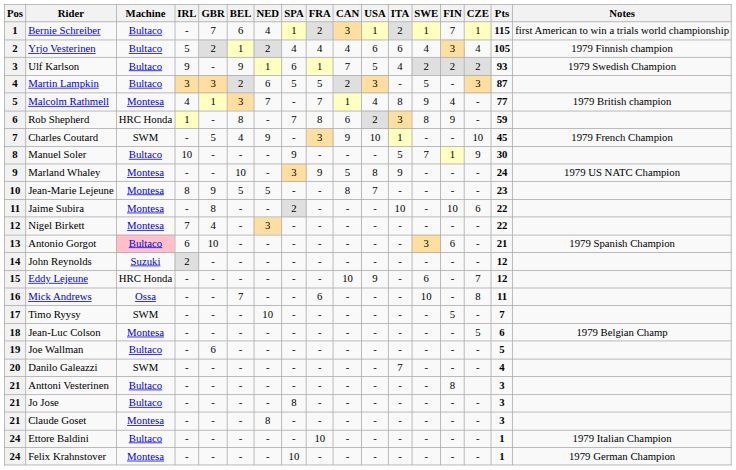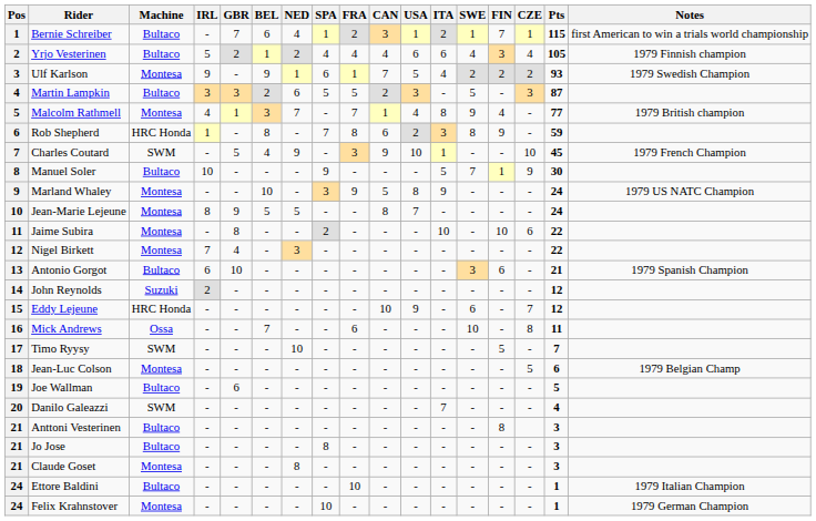 <table class="wikitable" style="font-size: 85%; text-align:center">
 <tr valign="top">
 <th valign="middle">Pos</th>
 <th valign="middle">Rider</th>
 <th valign="middle">Machine</th>
 <th>IRL<br></th>
 <th>GBR<br></th>
 <th>BEL<br></th>
 <th>NED<br></th>
 <th>SPA<br></th>
 <th>FRA<br></th>
 <th>CAN<br></th>
 <th>USA<br></th>
 <th>ITA<br></th>
 <th>SWE<br></th>
 <th>FIN<br></th>
 <th>CZE<br></th>
 <th valign="middle">Pts</th>
 <th>Notes</th>
 </tr>
 <tr>
 <th>1</th>
 <td align="left"> <a href='#'>Bernie Schreiber</a></td>
 <td><a href='#'>Bultaco</a></td>
 <td>-</td>
 <td>7</td>
 <td>6</td>
 <td>4</td>
 <td style="background:#ffffbf;">1</td>
 <td style="background:#dfdfdf;">2</td>
 <td style="background:#ffdf9f;">3</td>
 <td style="background:#ffffbf;">1</td>
 <td style="background:#dfdfdf;">2</td>
 <td style="background:#ffffbf;">1</td>
 <td>7</td>
 <td style="background:#ffffbf;">1</td>
 <td><strong>115</strong></td>
 <td>first American to win a trials world championship</td>
 </tr>
 <tr>
 <th>2</th>
 <td align="left"> <a href='#'>Yrjo Vesterinen</a></td>
 <td><a href='#'>Bultaco</a></td>
 <td>5</td>
 <td style="background:#dfdfdf;">2</td>
 <td style="background:#ffffbf;">1</td>
 <td style="background:#dfdfdf;">2</td>
 <td>4</td>
 <td>4</td>
 <td>4</td>
 <td>6</td>
 <td>6</td>
 <td>4</td>
 <td style="background:#ffdf9f;">3</td>
 <td>4</td>
 <td><strong>105</strong></td>
 <td>1979 Finnish champion</td>
 </tr>
 <tr>
 <th>3</th>
 <td align="left"> Ulf Karlson</td>
-<td><a href='#'>Bultaco</a></td>
+<td><a href='#'>Montesa</a></td>
 <td>9</td>
 <td>-</td>
 <td>9</td>
 <td style="background:#ffffbf;">1</td>
 <td>6</td>
 <td style="background:#ffffbf;">1</td>
 <td>7</td>
 <td>5</td>
 <td>4</td>
 <td style="background:#dfdfdf;">2</td>
 <td style="background:#dfdfdf;">2</td>
 <td style="background:#dfdfdf;">2</td>
 <td><strong>93</strong></td>
 <td>1979 Swedish Champion</td>
 </tr>
 <tr>
 <th>4</th>
 <td align="left"> <a href='#'>Martin Lampkin</a></td>
 <td><a href='#'>Bultaco</a></td>
 <td style="background:#ffdf9f;">3</td>
 <td style="background:#ffdf9f;">3</td>
 <td style="background:#dfdfdf;">2</td>
 <td>6</td>
 <td>5</td>
 <td>5</td>
 <td style="background:#dfdfdf;">2</td>
 <td style="background:#ffdf9f;">3</td>
 <td>-</td>
 <td>5</td>
 <td>-</td>
 <td style="background:#ffdf9f;">3</td>
 <td><strong>87</strong></td>
 <td></td>
 </tr>
 <tr>
 <th>5</th>
 <td align="left"> <a href='#'>Malcolm Rathmell</a></td>
 <td><a href='#'>Montesa</a></td>
 <td>4</td>
 <td style="background:#ffffbf;">1</td>
 <td style="background:#ffdf9f;">3</td>
 <td>7</td>
 <td>-</td>
 <td>7</td>
 <td style="background:#ffffbf;">1</td>
 <td>4</td>
 <td>8</td>
 <td>9</td>
 <td>4</td>
 <td>-</td>
 <td><strong>77</strong></td>
 <td>1979 British champion</td>
 </tr>
 <tr>
 <th>6</th>
 <td align="left"> Rob Shepherd</td>
 <td>HRC Honda</td>
 <td style="background:#ffffbf;">1</td>
 <td>-</td>
 <td>8</td>
 <td>-</td>
 <td>7</td>
 <td>8</td>
 <td>6</td>
 <td style="background:#dfdfdf;">2</td>
 <td style="background:#ffdf9f;">3</td>
 <td>8</td>
 <td>9</td>
 <td>-</td>
 <td><strong>59</strong></td>
 <td></td>
 </tr>
 <tr>
 <th>7</th>
 <td align="left"> Charles Coutard</td>
 <td>SWM</td>
 <td>-</td>
 <td>5</td>
 <td>4</td>
 <td>9</td>
 <td>-</td>
 <td style="background:#ffdf9f;">3</td>
 <td>9</td>
 <td>10</td>
 <td style="background:#ffffbf;">1</td>
 <td>-</td>
 <td>-</td>
 <td>10</td>
 <td><strong>45</strong></td>
 <td>1979 French Champion</td>
 </tr>
 <tr>
 <th>8</th>
 <td align="left"> Manuel Soler</td>
 <td><a href='#'>Bultaco</a></td>
 <td>10</td>
 <td>-</td>
 <td>-</td>
 <td>-</td>
 <td>9</td>
 <td>-</td>
 <td>-</td>
 <td>-</td>
 <td>5</td>
 <td>7</td>
 <td style="background:#ffffbf;">1</td>
 <td>9</td>
 <td><strong>30</strong></td>
 <td></td>
 </tr>
 <tr>
 <th>9</th>
 <td align="left"> Marland Whaley</td>
 <td><a href='#'>Montesa</a></td>
 <td>-</td>
 <td>-</td>
 <td>10</td>
 <td>-</td>
 <td style="background:#ffdf9f;">3</td>
 <td>9</td>
 <td>5</td>
 <td>8</td>
 <td>9</td>
 <td>-</td>
 <td>-</td>
 <td>-</td>
 <td><strong>24</strong></td>
 <td>1979 US NATC Champion</td>
 </tr>
 <tr>
 <th>10</th>
 <td align="left"> Jean-Marie Lejeune</td>
 <td><a href='#'>Montesa</a></td>
 <td>8</td>
 <td>9</td>
 <td>5</td>
 <td>5</td>
 <td>-</td>
 <td>-</td>
 <td>8</td>
 <td>7</td>
 <td>-</td>
 <td>-</td>
 <td>-</td>
 <td>-</td>
-<td><strong>23</strong></td>
+<td><strong>24</strong></td>
 <td></td>
 </tr>
 <tr>
 <th>11</th>
 <td align="left"> Jaime Subira</td>
 <td><a href='#'>Montesa</a></td>
 <td>-</td>
 <td>8</td>
 <td>-</td>
 <td>-</td>
 <td style="background:#dfdfdf;">2</td>
 <td>-</td>
 <td>-</td>
 <td>-</td>
 <td>10</td>
 <td>-</td>
 <td>10</td>
 <td>6</td>
 <td><strong>22</strong></td>
 <td></td>
 </tr>
 <tr>
 <th>12</th>
 <td align="left"> Nigel Birkett</td>
 <td><a href='#'>Montesa</a></td>
 <td>7</td>
 <td>4</td>
 <td>-</td>
 <td style="background:#ffdf9f;">3</td>
 <td>-</td>
 <td>-</td>
 <td>-</td>
 <td>-</td>
 <td>-</td>
 <td>-</td>
 <td>-</td>
 <td>-</td>
 <td><strong>22</strong></td>
 <td></td>
 </tr>
 <tr>
 <th>13</th>
 <td align="left"> Antonio Gorgot</td>
-<td style="background: pink;"><a href='#'>Bultaco</a></td>
+<td><a href='#'>Bultaco</a></td>
 <td>6</td>
 <td>10</td>
 <td>-</td>
 <td>-</td>
 <td>-</td>
 <td>-</td>
 <td>-</td>
 <td>-</td>
 <td>-</td>
 <td style="background:#ffdf9f;">3</td>
 <td>6</td>
 <td>-</td>
 <td><strong>21</strong></td>
 <td>1979 Spanish Champion</td>
 </tr>
 <tr>
 <th>14</th>
 <td align="left"> John Reynolds</td>
 <td><a href='#'>Suzuki</a></td>
 <td style="background:#dfdfdf;">2</td>
 <td>-</td>
 <td>-</td>
 <td>-</td>
 <td>-</td>
 <td>-</td>
 <td>-</td>
 <td>-</td>
 <td>-</td>
 <td>-</td>
 <td>-</td>
 <td>-</td>
 <td><strong>12</strong></td>
 <td></td>
 </tr>
 <tr>
 <th>15</th>
 <td align="left"> <a href='#'>Eddy Lejeune</a></td>
 <td>HRC Honda</td>
 <td>-</td>
 <td>-</td>
 <td>-</td>
 <td>-</td>
 <td>-</td>
 <td>-</td>
 <td>10</td>
 <td>9</td>
 <td>-</td>
 <td>6</td>
 <td>-</td>
 <td>7</td>
 <td><strong>12</strong></td>
 <td></td>
 </tr>
 <tr>
 <th>16</th>
 <td align="left"> <a href='#'>Mick Andrews</a></td>
 <td><a href='#'>Ossa</a></td>
 <td>-</td>
 <td>-</td>
 <td>7</td>
 <td>-</td>
 <td>-</td>
 <td>6</td>
 <td>-</td>
 <td>-</td>
 <td>-</td>
 <td>10</td>
 <td>-</td>
 <td>8</td>
 <td><strong>11</strong></td>
 <td></td>
 </tr>
 <tr>
 <th>17</th>
 <td align="left"> Timo Ryysy</td>
 <td>SWM</td>
 <td>-</td>
 <td>-</td>
 <td>-</td>
 <td>10</td>
 <td>-</td>
 <td>-</td>
 <td>-</td>
 <td>-</td>
 <td>-</td>
 <td>-</td>
 <td>5</td>
 <td>-</td>
 <td><strong>7</strong></td>
 <td></td>
 </tr>
 <tr>
 <th>18</th>
 <td align="left"> Jean-Luc Colson</td>
 <td><a href='#'>Montesa</a></td>
 <td>-</td>
 <td>-</td>
 <td>-</td>
 <td>-</td>
 <td>-</td>
 <td>-</td>
 <td>-</td>
 <td>-</td>
 <td>-</td>
 <td>-</td>
 <td>-</td>
 <td>5</td>
 <td><strong>6</strong></td>
 <td>1979 Belgian Champ</td>
 </tr>
 <tr>
 <th>19</th>
 <td align="left"> Joe Wallman</td>
 <td><a href='#'>Bultaco</a></td>
 <td>-</td>
 <td>6</td>
 <td>-</td>
 <td>-</td>
 <td>-</td>
 <td>-</td>
 <td>-</td>
 <td>-</td>
 <td>-</td>
 <td>-</td>
 <td>-</td>
 <td>-</td>
 <td><strong>5</strong></td>
 <td></td>
 </tr>
 <tr>
 <th>20</th>
 <td align="left"> Danilo Galeazzi</td>
 <td>SWM</td>
 <td>-</td>
 <td>-</td>
 <td>-</td>
 <td>-</td>
 <td>-</td>
 <td>-</td>
 <td>-</td>
 <td>-</td>
 <td>7</td>
 <td>-</td>
 <td>-</td>
 <td>-</td>
 <td><strong>4</strong></td>
 <td></td>
 </tr>
 <tr>
 <th>21</th>
 <td align="left"> Anttoni Vesterinen</td>
 <td><a href='#'>Bultaco</a></td>
 <td>-</td>
 <td>-</td>
 <td>-</td>
 <td>-</td>
 <td>-</td>
 <td>-</td>
 <td>-</td>
 <td>-</td>
 <td>-</td>
 <td>-</td>
 <td>8</td>
 <td></td>
 <td><strong>3</strong></td>
 <td></td>
 </tr>
 <tr>
 <th>21</th>
 <td align="left"> Jo Jose</td>
 <td><a href='#'>Bultaco</a></td>
 <td>-</td>
 <td>-</td>
 <td>-</td>
 <td>-</td>
 <td>8</td>
 <td>-</td>
 <td>-</td>
 <td>-</td>
 <td>-</td>
 <td>-</td>
 <td>-</td>
 <td>-</td>
 <td><strong>3</strong></td>
 <td></td>
 </tr>
 <tr>
 <th>21</th>
 <td align="left"> Claude Goset</td>
 <td><a href='#'>Montesa</a></td>
 <td>-</td>
 <td>-</td>
 <td>-</td>
 <td>8</td>
 <td>-</td>
 <td>-</td>
 <td>-</td>
 <td>-</td>
 <td>-</td>
 <td>-</td>
 <td>-</td>
 <td>-</td>
 <td><strong>3</strong></td>
 <td></td>
 </tr>
 <tr>
 <th>24</th>
 <td align="left"> Ettore Baldini</td>
 <td><a href='#'>Bultaco</a></td>
 <td>-</td>
 <td>-</td>
 <td>-</td>
 <td>-</td>
 <td>-</td>
 <td>10</td>
 <td>-</td>
 <td>-</td>
 <td>-</td>
 <td>-</td>
 <td>-</td>
 <td>-</td>
 <td><strong>1</strong></td>
 <td>1979 Italian Champion</td>
 </tr>
 <tr>
 <th>24</th>
 <td align="left"> Felix Krahnstover</td>
 <td><a href='#'>Montesa</a></td>
 <td>-</td>
 <td>-</td>
 <td>-</td>
 <td>-</td>
 <td>10</td>
 <td>-</td>
 <td>-</td>
 <td>-</td>
 <td>-</td>
 <td>-</td>
 <td>-</td>
 <td>-</td>
 <td><strong>1</strong></td>
 <td>1979 German Champion</td>
 </tr>
 </table>
